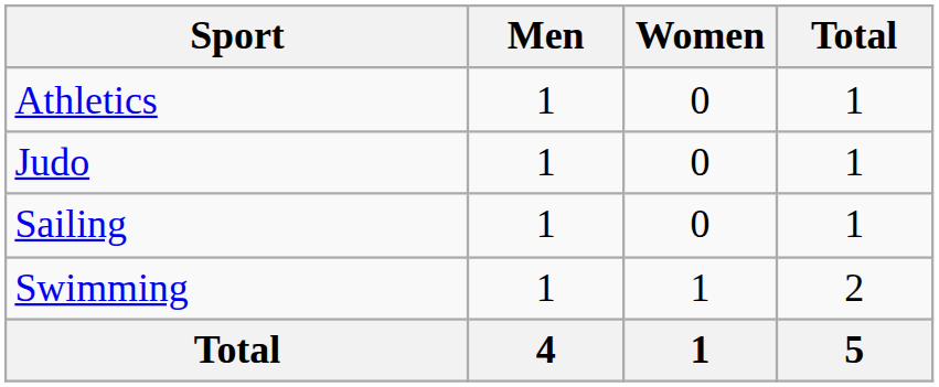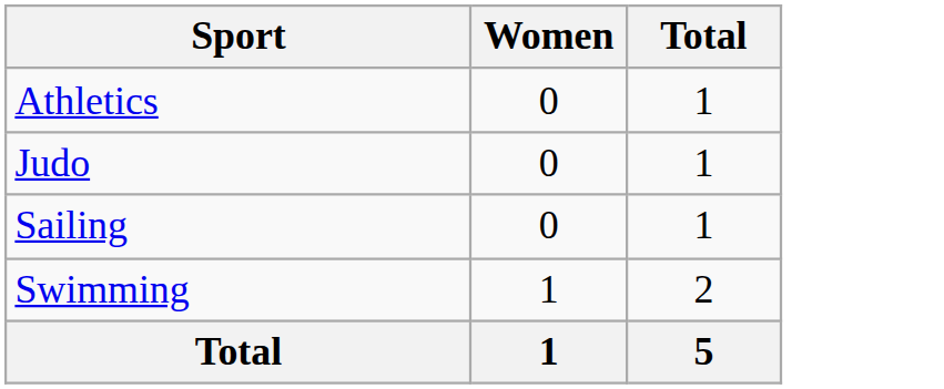 <table class="wikitable sortable" style="text-align:center;">
 <tr>
 <th width=180>Sport</th>
-<th width=55>Men</th>
 <th width=55>Women</th>
 <th width=55>Total</th>
 </tr>
 <tr>
 <td align=left><a href='#'>Athletics</a></td>
-<td>1</td>
 <td>0</td>
 <td>1</td>
 </tr>
 <tr>
 <td align=left><a href='#'>Judo</a></td>
-<td>1</td>
 <td>0</td>
 <td>1</td>
 </tr>
 <tr>
 <td align=left><a href='#'>Sailing</a></td>
-<td>1</td>
 <td>0</td>
 <td>1</td>
 </tr>
 <tr>
 <td align=left><a href='#'>Swimming</a></td>
 <td>1</td>
-<td>1</td>
 <td>2</td>
 </tr>
 <tr>
 <th>Total</th>
-<th>4</th>
 <th>1</th>
 <th>5</th>
 </tr>
 </table>
